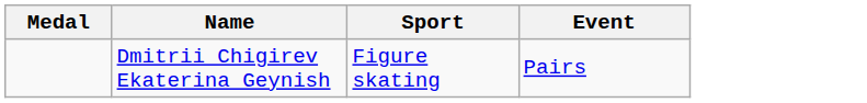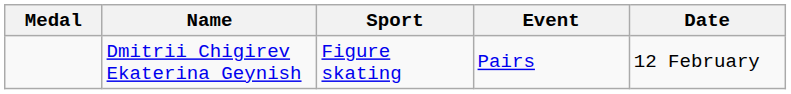 <table class="wikitable sortable" style="font-size:100%">
 <tr>
 <th width=60>Medal</th>
 <th width=140>Name</th>
 <th width=100>Sport</th>
 <th width=100>Event</th>
+<th width=100>Date</th>
 </tr>
 <tr>
 <td></td>
 <td><a href='#'>Dmitrii Chigirev</a><br><a href='#'>Ekaterina Geynish</a></td>
 <td><a href='#'>Figure skating</a></td>
 <td><a href='#'>Pairs</a></td>
+<td>12 February</td>
 </tr>
 </table>
